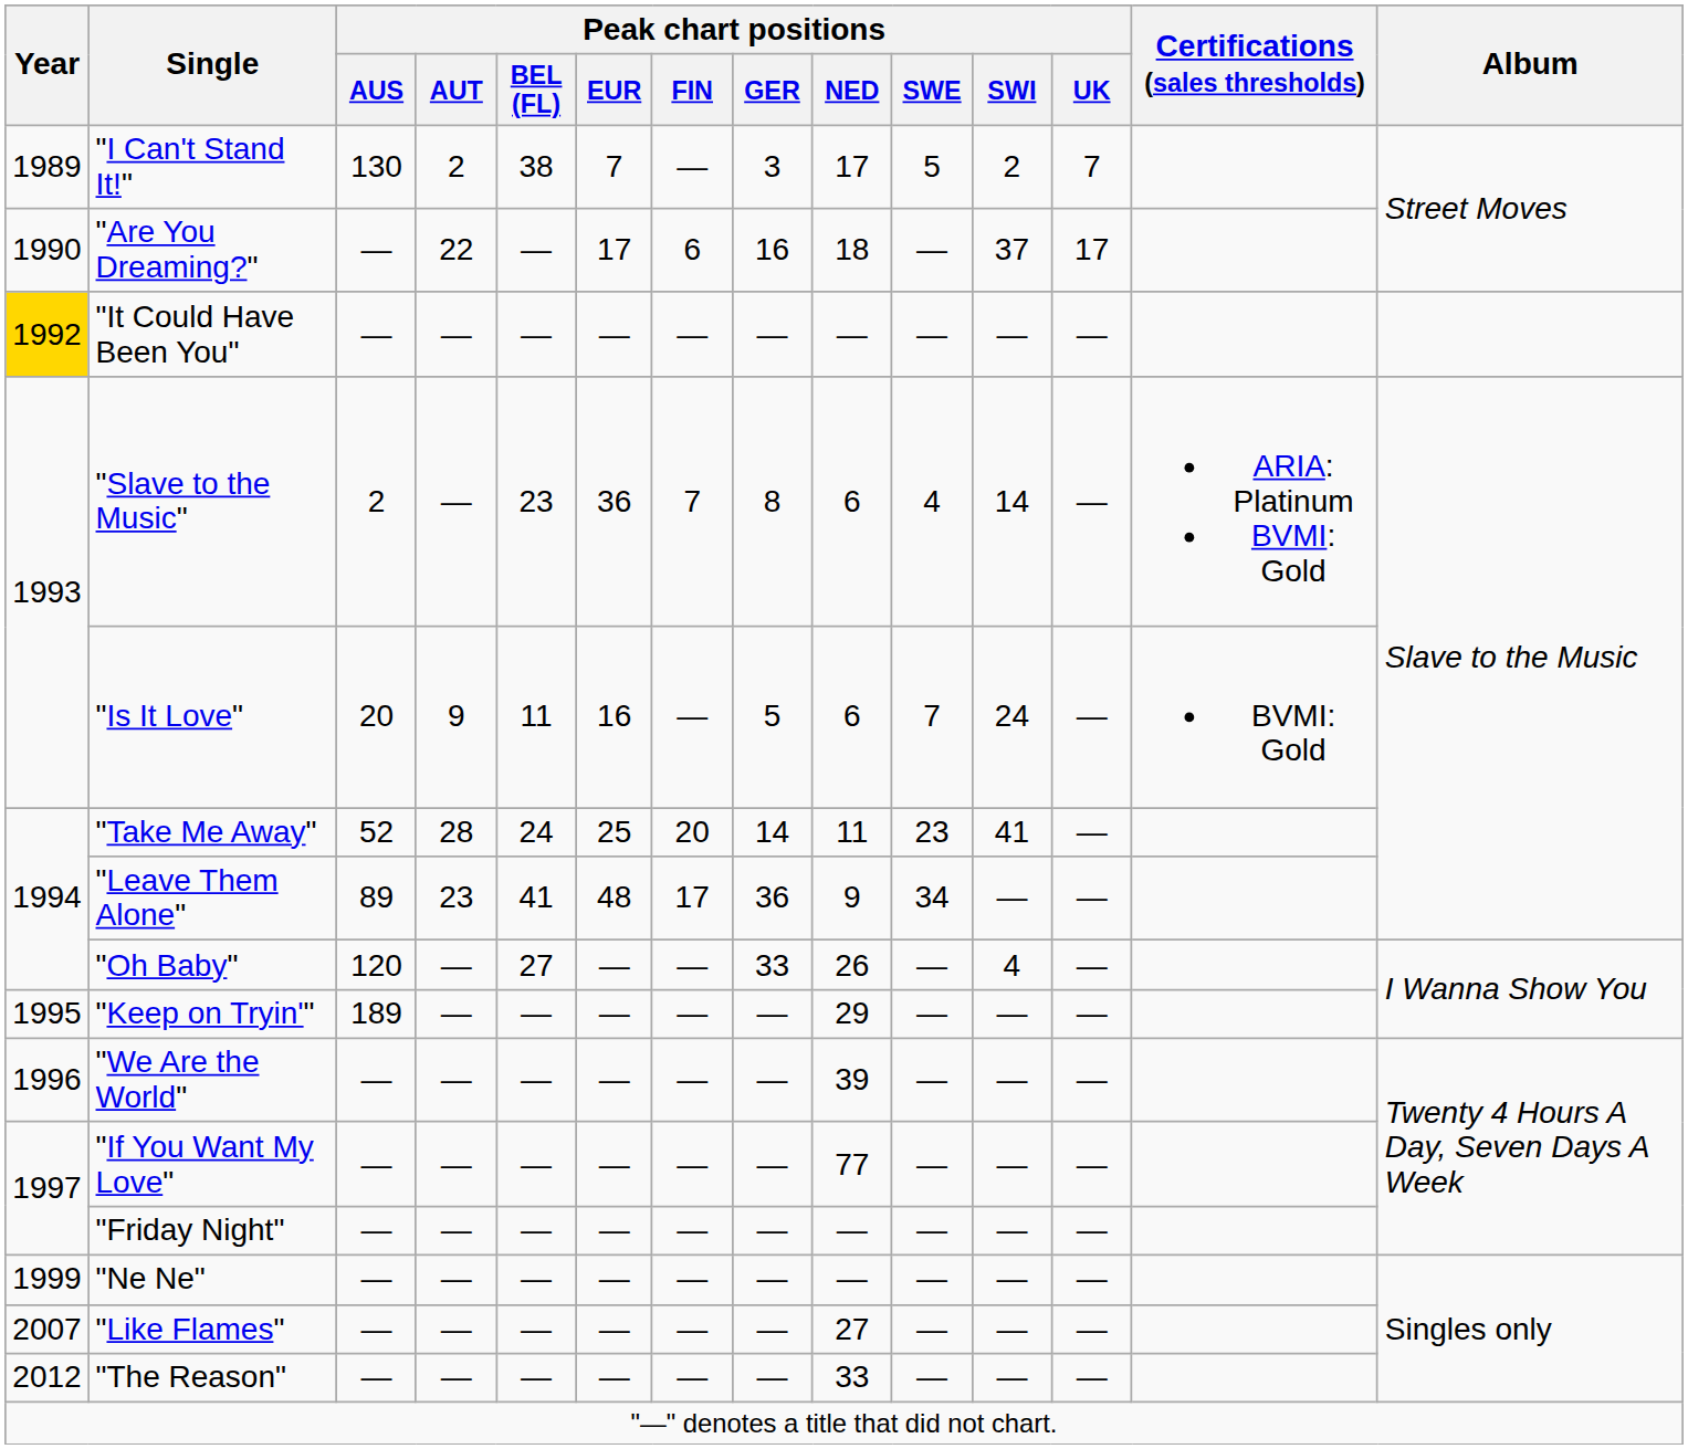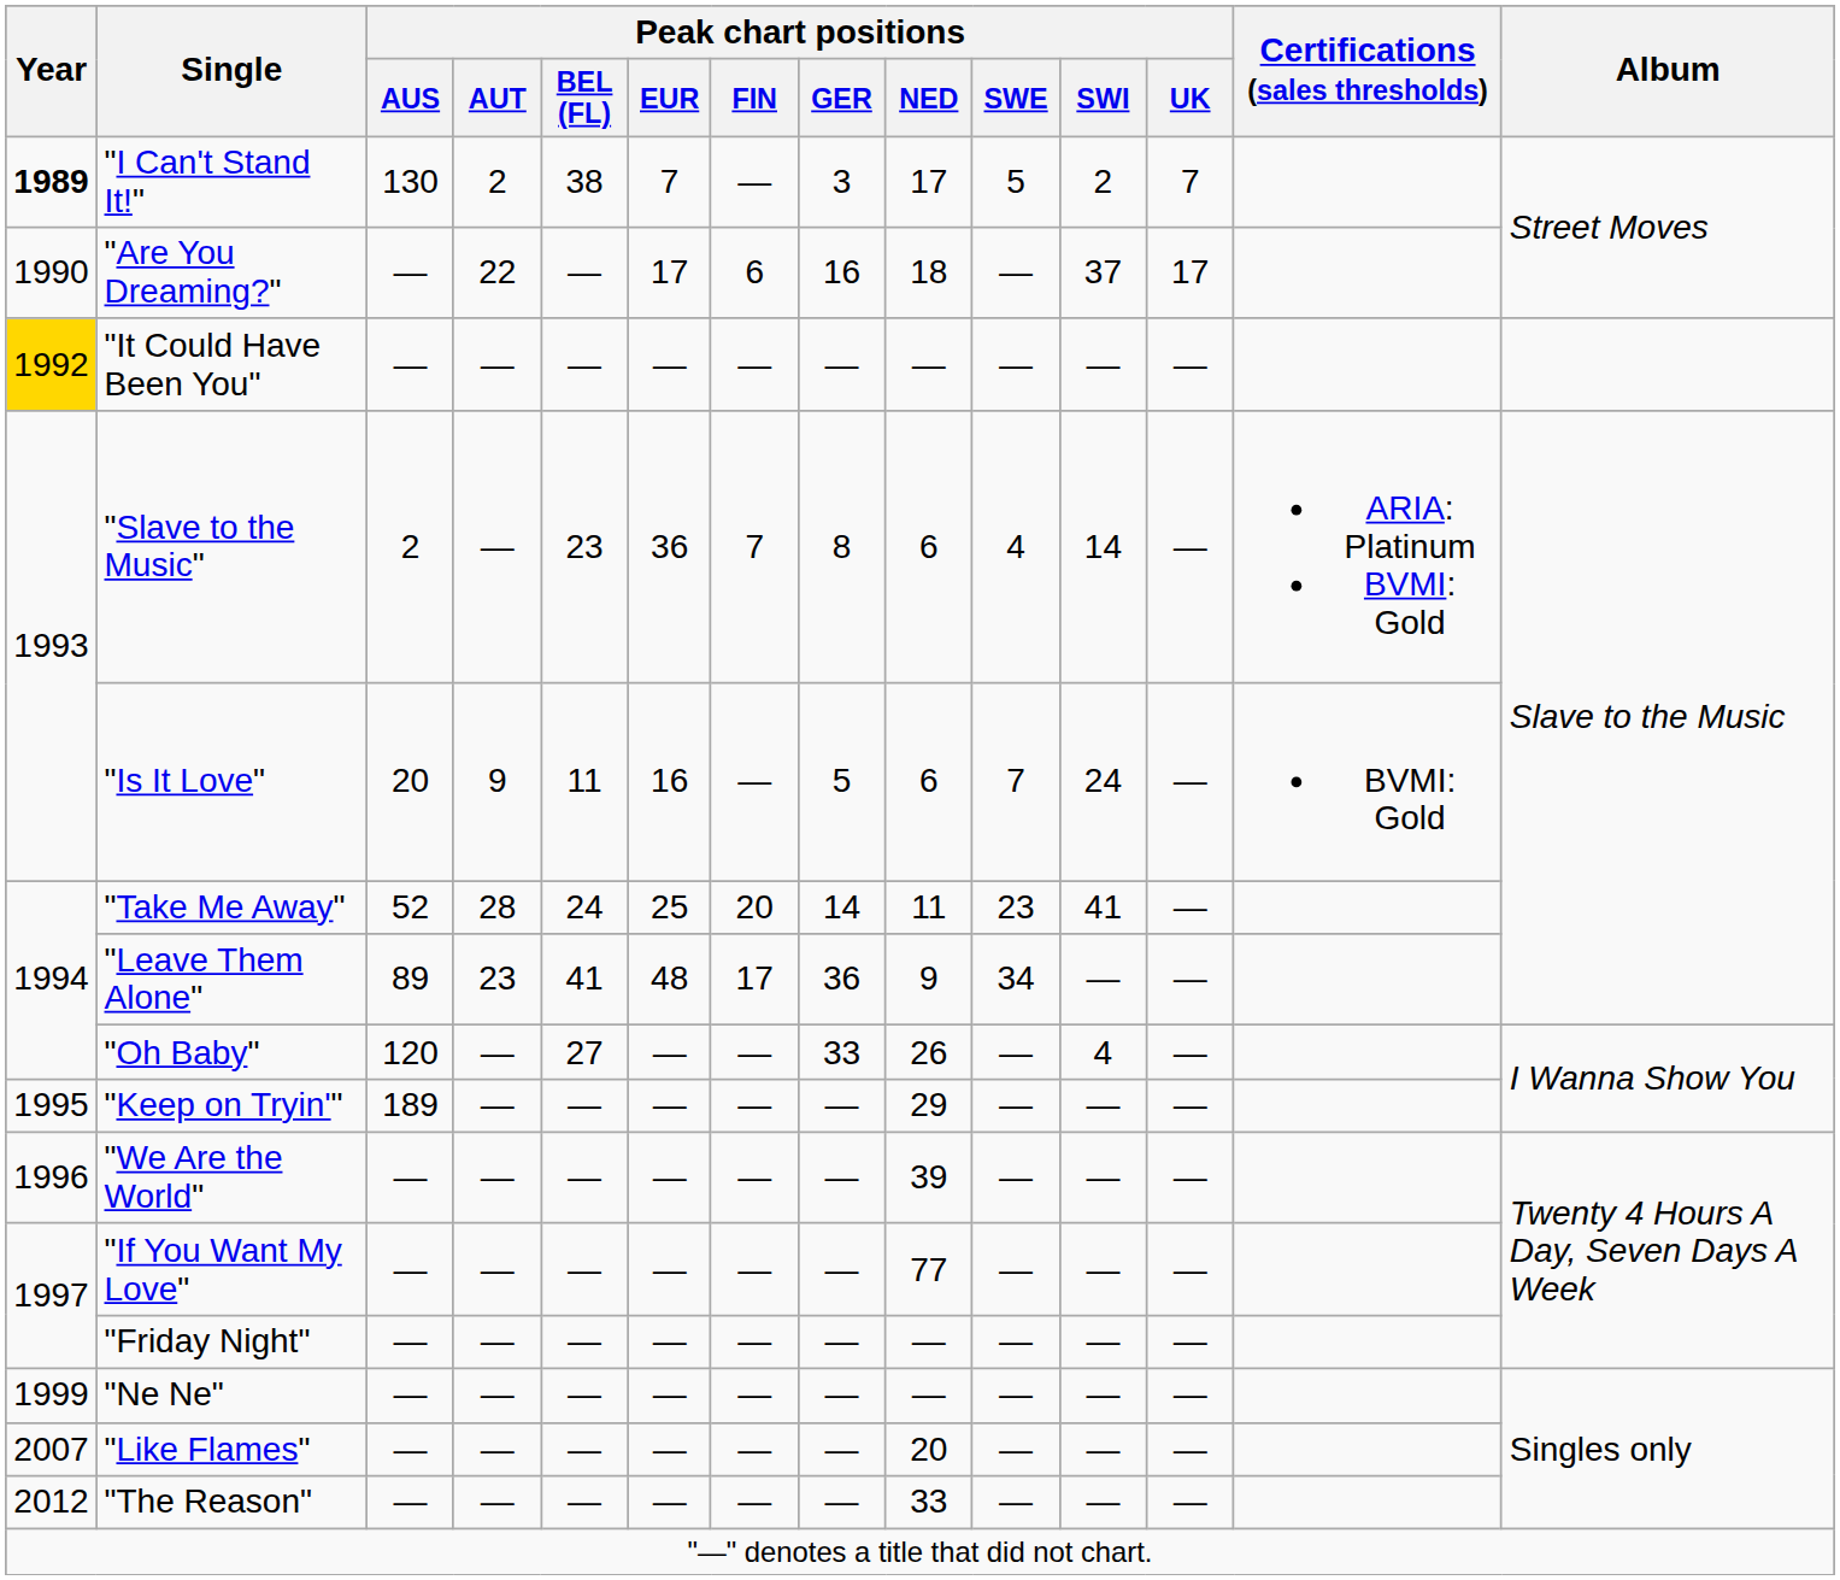 <table class="wikitable" style="text-align:center;">
 <tr>
 <th rowspan="2">Year</th>
 <th rowspan="2">Single</th>
 <th colspan="10">Peak chart positions</th>
 <th rowspan="2"><a href='#'>Certifications</a><br><small>(<a href='#'>sales thresholds</a>)</small></th>
 <th rowspan="2">Album</th>
 </tr>
 <tr style="font-size:smaller;">
 <th width="35"><a href='#'>AUS</a><br></th>
 <th width="35"><a href='#'>AUT</a><br></th>
 <th width="35"><a href='#'>BEL<br>(FL)</a><br></th>
 <th width="33"><a href='#'>EUR</a><br></th>
 <th width="35"><a href='#'>FIN</a><br></th>
 <th width="35"><a href='#'>GER</a><br></th>
 <th width="35"><a href='#'>NED</a><br></th>
 <th width="35"><a href='#'>SWE</a><br></th>
 <th width="35"><a href='#'>SWI</a><br></th>
 <th width="35"><a href='#'>UK</a><br></th>
 </tr>
 <tr>
-<td>1989</td>
+<td><strong>1989</strong></td>
 <td align="left">"<a href='#'>I Can't Stand It!</a>"</td>
 <td>130</td>
 <td>2</td>
 <td>38</td>
 <td>7</td>
 <td>—</td>
 <td>3</td>
 <td>17</td>
 <td>5</td>
 <td>2</td>
 <td>7</td>
 <td></td>
 <td align="left" rowspan="2"><em>Street Moves</em></td>
 </tr>
 <tr>
 <td>1990</td>
 <td align="left">"<a href='#'>Are You Dreaming?</a>"</td>
 <td>—</td>
 <td>22</td>
 <td>—</td>
 <td>17</td>
 <td>6</td>
 <td>16</td>
 <td>18</td>
 <td>—</td>
 <td>37</td>
 <td>17</td>
 <td></td>
 </tr>
 <tr>
 <td align="left" style="background: gold;">1992</td>
 <td align="left">"It Could Have Been You"</td>
 <td>—</td>
 <td>—</td>
 <td>—</td>
 <td>—</td>
 <td>—</td>
 <td>—</td>
 <td>—</td>
 <td>—</td>
 <td>—</td>
 <td>—</td>
 <td></td>
 <td></td>
 </tr>
 <tr>
 <td rowspan="2">1993</td>
 <td align="left">"<a href='#'>Slave to the Music</a>"</td>
 <td>2</td>
 <td>—</td>
 <td>23</td>
 <td>36</td>
 <td>7</td>
 <td>8</td>
 <td>6</td>
 <td>4</td>
 <td>14</td>
 <td>—</td>
 <td><br><ul><li><a href='#'>ARIA</a>: Platinum</li><li><a href='#'>BVMI</a>: Gold</li></ul></td>
 <td rowspan="4" align="left"><em>Slave to the Music</em></td>
 </tr>
 <tr>
 <td align="left">"<a href='#'>Is It Love</a>"</td>
 <td>20</td>
 <td>9</td>
 <td>11</td>
 <td>16</td>
 <td>—</td>
 <td>5</td>
 <td>6</td>
 <td>7</td>
 <td>24</td>
 <td>—</td>
 <td><br><ul><li>BVMI: Gold</li></ul></td>
 </tr>
 <tr>
 <td rowspan=3>1994</td>
 <td align="left">"<a href='#'>Take Me Away</a>"</td>
 <td>52</td>
 <td>28</td>
 <td>24</td>
 <td>25</td>
 <td>20</td>
 <td>14</td>
 <td>11</td>
 <td>23</td>
 <td>41</td>
 <td>—</td>
 <td></td>
 </tr>
 <tr>
 <td align="left">"<a href='#'>Leave Them Alone</a>"</td>
 <td>89</td>
 <td>23</td>
 <td>41</td>
 <td>48</td>
 <td>17</td>
 <td>36</td>
 <td>9</td>
 <td>34</td>
 <td>—</td>
 <td>—</td>
 <td></td>
 </tr>
 <tr>
 <td align="left">"<a href='#'>Oh Baby</a>"</td>
 <td>120</td>
 <td>—</td>
 <td>27</td>
 <td>—</td>
 <td>—</td>
 <td>33</td>
 <td>26</td>
 <td>—</td>
 <td>4</td>
 <td>—</td>
 <td></td>
 <td align="left" rowspan="2"><em>I Wanna Show You</em></td>
 </tr>
 <tr>
 <td>1995</td>
 <td align="left">"<a href='#'>Keep on Tryin'</a>"</td>
 <td>189</td>
 <td>—</td>
 <td>—</td>
 <td>—</td>
 <td>—</td>
 <td>—</td>
 <td>29</td>
 <td>—</td>
 <td>—</td>
 <td>—</td>
 <td></td>
 </tr>
 <tr>
 <td>1996</td>
 <td align="left">"<a href='#'>We Are the World</a>"</td>
 <td>—</td>
 <td>—</td>
 <td>—</td>
 <td>—</td>
 <td>—</td>
 <td>—</td>
 <td>39</td>
 <td>—</td>
 <td>—</td>
 <td>—</td>
 <td></td>
 <td align="left" rowspan="3"><em>Twenty 4 Hours A Day, Seven Days A Week</em></td>
 </tr>
 <tr>
 <td rowspan=2>1997</td>
 <td align="left">"<a href='#'>If You Want My Love</a>"</td>
 <td>—</td>
 <td>—</td>
 <td>—</td>
 <td>—</td>
 <td>—</td>
 <td>—</td>
 <td>77</td>
 <td>—</td>
 <td>—</td>
 <td>—</td>
 <td></td>
 </tr>
 <tr>
 <td align="left">"Friday Night"</td>
 <td>—</td>
 <td>—</td>
 <td>—</td>
 <td>—</td>
 <td>—</td>
 <td>—</td>
 <td>—</td>
 <td>—</td>
 <td>—</td>
 <td>—</td>
 <td></td>
 </tr>
 <tr>
 <td>1999</td>
 <td align="left">"Ne Ne"</td>
 <td>—</td>
 <td>—</td>
 <td>—</td>
 <td>—</td>
 <td>—</td>
 <td>—</td>
 <td>—</td>
 <td>—</td>
 <td>—</td>
 <td>—</td>
 <td></td>
 <td align="left" rowspan="3">Singles only</td>
 </tr>
 <tr>
 <td>2007</td>
 <td align="left">"<a href='#'>Like Flames</a>"</td>
 <td>—</td>
 <td>—</td>
 <td>—</td>
 <td>—</td>
 <td>—</td>
 <td>—</td>
-<td>27</td>
+<td>20</td>
 <td>—</td>
 <td>—</td>
 <td>—</td>
 <td></td>
 </tr>
 <tr>
 <td>2012</td>
 <td align="left">"The Reason"</td>
 <td>—</td>
 <td>—</td>
 <td>—</td>
 <td>—</td>
 <td>—</td>
 <td>—</td>
 <td>33</td>
 <td>—</td>
 <td>—</td>
 <td>—</td>
 <td></td>
 </tr>
 <tr>
 <td colspan="18" style="font-size:85%">"—" denotes a title that did not chart.</td>
 </tr>
 </table>
